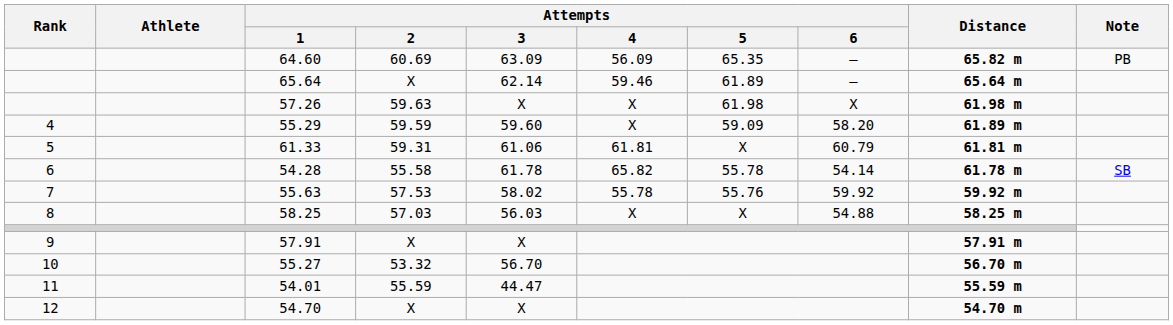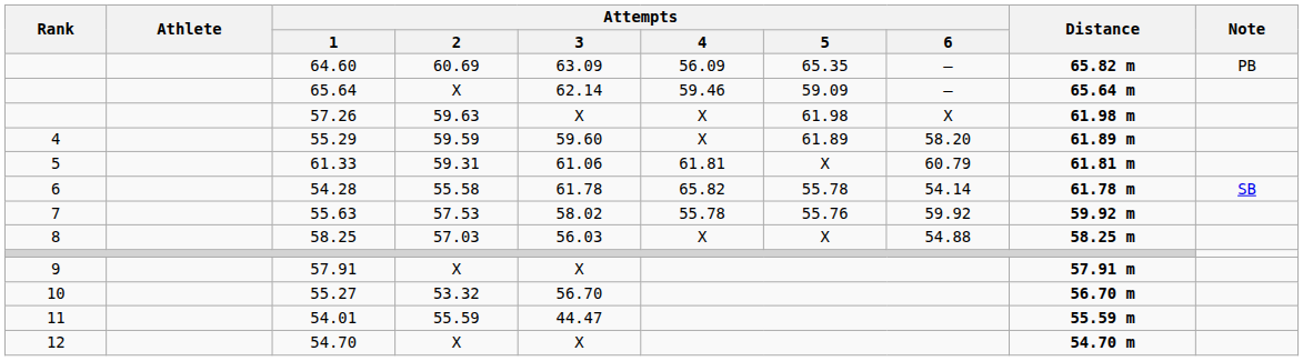 <table class="wikitable" style=" text-align:center; font-size:110%;" width="95%">
 <tr>
 <th rowspan="2">Rank</th>
 <th rowspan="2">Athlete</th>
 <th colspan="6">Attempts</th>
 <th rowspan="2">Distance</th>
 <th rowspan="2">Note</th>
 </tr>
 <tr>
 <th>1</th>
 <th>2</th>
 <th>3</th>
 <th>4</th>
 <th>5</th>
 <th>6</th>
 </tr>
 <tr>
 <td></td>
 <td align=left></td>
 <td>64.60</td>
 <td>60.69</td>
 <td>63.09</td>
 <td>56.09</td>
 <td>65.35</td>
 <td>—</td>
 <td><strong>65.82 m </strong></td>
 <td>PB</td>
 </tr>
 <tr>
 <td></td>
 <td align=left></td>
 <td>65.64</td>
 <td>X</td>
 <td>62.14</td>
 <td>59.46</td>
-<td>61.89</td>
+<td>59.09</td>
 <td>—</td>
 <td><strong>65.64 m </strong></td>
 <td></td>
 </tr>
 <tr>
 <td></td>
 <td align=left></td>
 <td>57.26</td>
 <td>59.63</td>
 <td>X</td>
 <td>X</td>
 <td>61.98</td>
 <td>X</td>
 <td><strong>61.98 m </strong></td>
 <td></td>
 </tr>
 <tr>
 <td>4</td>
 <td align=left></td>
 <td>55.29</td>
 <td>59.59</td>
 <td>59.60</td>
 <td>X</td>
-<td>59.09</td>
+<td>61.89</td>
 <td>58.20</td>
 <td><strong>61.89 m </strong></td>
 <td></td>
 </tr>
 <tr>
 <td>5</td>
 <td align=left></td>
 <td>61.33</td>
 <td>59.31</td>
 <td>61.06</td>
 <td>61.81</td>
 <td>X</td>
 <td>60.79</td>
 <td><strong>61.81 m </strong></td>
 <td></td>
 </tr>
 <tr>
 <td>6</td>
 <td align=left></td>
 <td>54.28</td>
 <td>55.58</td>
 <td>61.78</td>
 <td>65.82</td>
 <td>55.78</td>
 <td>54.14</td>
 <td><strong>61.78 m  </strong></td>
 <td><a href='#'>SB</a></td>
 </tr>
 <tr>
 <td>7</td>
 <td align=left></td>
 <td>55.63</td>
 <td>57.53</td>
 <td>58.02</td>
 <td>55.78</td>
 <td>55.76</td>
 <td>59.92</td>
 <td><strong>59.92 m </strong></td>
 <td></td>
 </tr>
 <tr>
 <td>8</td>
 <td align=left></td>
 <td>58.25</td>
 <td>57.03</td>
 <td>56.03</td>
 <td>X</td>
 <td>X</td>
 <td>54.88</td>
 <td><strong>58.25 m </strong></td>
 <td></td>
 </tr>
 <tr>
 <td colspan=9 bgcolor=lightgray></td>
 </tr>
 <tr>
 <td>9</td>
 <td align=left></td>
 <td>57.91</td>
 <td>X</td>
 <td>X</td>
 <td colspan=3></td>
 <td><strong>57.91 m  </strong></td>
 <td></td>
 </tr>
 <tr>
 <td>10</td>
 <td align=left></td>
 <td>55.27</td>
 <td>53.32</td>
 <td>56.70</td>
 <td colspan=3></td>
 <td><strong>56.70 m </strong></td>
 <td></td>
 </tr>
 <tr>
 <td>11</td>
 <td align=left></td>
 <td>54.01</td>
 <td>55.59</td>
 <td>44.47</td>
 <td colspan=3></td>
 <td><strong>55.59 m </strong></td>
 <td></td>
 </tr>
 <tr>
 <td>12</td>
 <td align=left></td>
 <td>54.70</td>
 <td>X</td>
 <td>X</td>
 <td colspan=3></td>
 <td><strong>54.70 m </strong></td>
 <td></td>
 </tr>
 </table>
